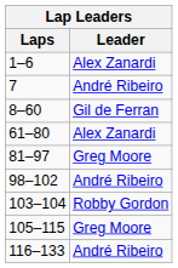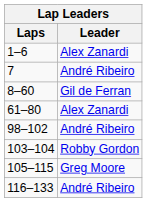 <table class="wikitable">
 <tr>
 <th colspan=2>Lap Leaders</th>
 </tr>
 <tr>
 <th>Laps</th>
 <th>Leader</th>
 </tr>
 <tr>
 <td>1–6</td>
 <td><a href='#'>Alex Zanardi</a></td>
 </tr>
 <tr>
 <td>7</td>
 <td><a href='#'>André Ribeiro</a></td>
 </tr>
 <tr>
 <td>8–60</td>
 <td><a href='#'>Gil de Ferran</a></td>
 </tr>
 <tr>
 <td>61–80</td>
 <td><a href='#'>Alex Zanardi</a></td>
 </tr>
 <tr>
-<td>81–97</td>
-<td><a href='#'>Greg Moore</a></td>
-</tr>
-<tr>
 <td>98–102</td>
 <td><a href='#'>André Ribeiro</a></td>
 </tr>
 <tr>
 <td>103–104</td>
 <td><a href='#'>Robby Gordon</a></td>
 </tr>
 <tr>
 <td>105–115</td>
 <td><a href='#'>Greg Moore</a></td>
 </tr>
 <tr>
 <td>116–133</td>
 <td><a href='#'>André Ribeiro</a></td>
 </tr>
 </table>
